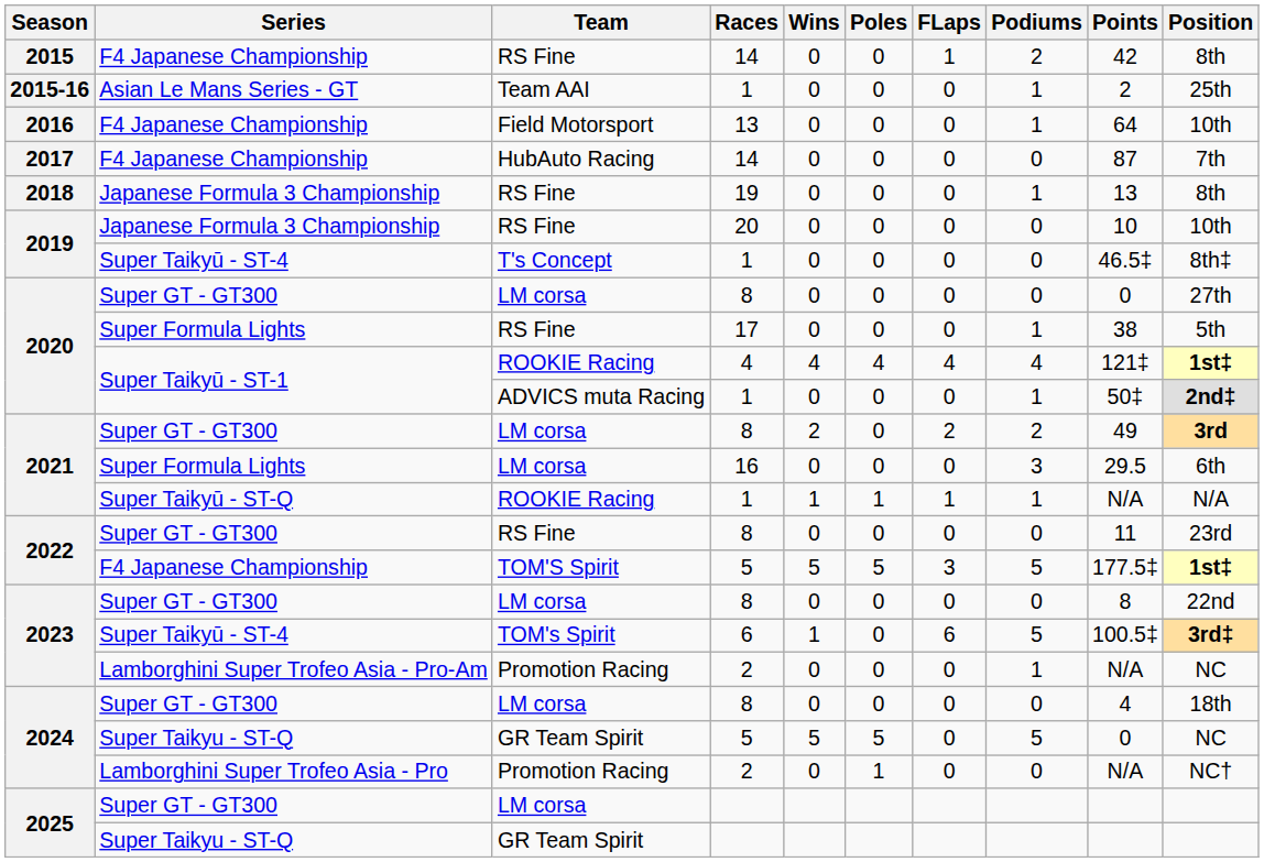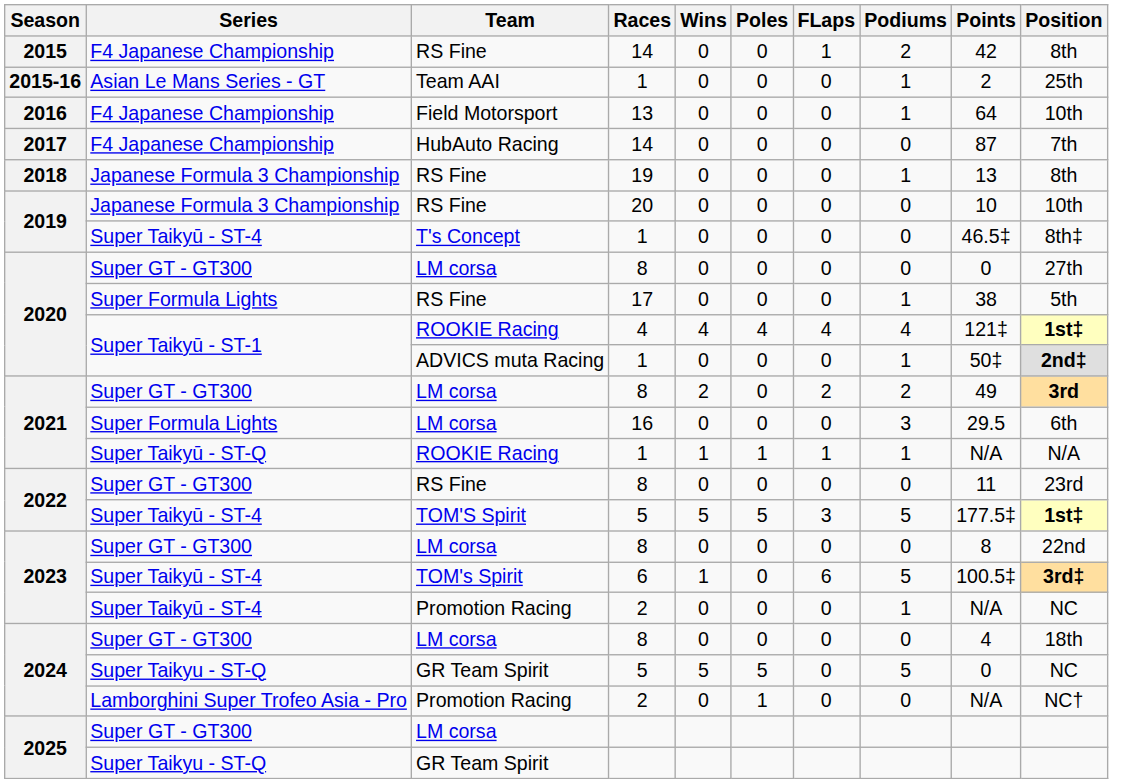 <table class="wikitable" style="font-size: 90%; text-align:center">
 <tr>
 <th>Season</th>
 <th>Series</th>
 <th>Team</th>
 <th>Races</th>
 <th>Wins</th>
 <th>Poles</th>
 <th>FLaps</th>
 <th>Podiums</th>
 <th>Points</th>
 <th>Position</th>
 </tr>
 <tr>
 <th>2015</th>
 <td align=left><a href='#'>F4 Japanese Championship</a></td>
 <td align=left>RS Fine</td>
 <td>14</td>
 <td>0</td>
 <td>0</td>
 <td>1</td>
 <td>2</td>
 <td>42</td>
 <td>8th</td>
 </tr>
 <tr>
 <th>2015-16</th>
 <td align="left"><a href='#'>Asian Le Mans Series - GT</a></td>
 <td align="left">Team AAI</td>
 <td>1</td>
 <td>0</td>
 <td>0</td>
 <td>0</td>
 <td>1</td>
 <td>2</td>
 <td>25th</td>
 </tr>
 <tr>
 <th>2016</th>
 <td align="left"><a href='#'>F4 Japanese Championship</a></td>
 <td align="left">Field Motorsport</td>
 <td>13</td>
 <td>0</td>
 <td>0</td>
 <td>0</td>
 <td>1</td>
 <td>64</td>
 <td>10th</td>
 </tr>
 <tr>
 <th>2017</th>
 <td align=left><a href='#'>F4 Japanese Championship</a></td>
 <td align=left>HubAuto Racing</td>
 <td>14</td>
 <td>0</td>
 <td>0</td>
 <td>0</td>
 <td>0</td>
 <td>87</td>
 <td>7th</td>
 </tr>
 <tr>
 <th>2018</th>
 <td align=left><a href='#'>Japanese Formula 3 Championship</a></td>
 <td align=left>RS Fine</td>
 <td>19</td>
 <td>0</td>
 <td>0</td>
 <td>0</td>
 <td>1</td>
 <td>13</td>
 <td>8th</td>
 </tr>
 <tr>
 <th rowspan="2">2019</th>
 <td align=left><a href='#'>Japanese Formula 3 Championship</a></td>
 <td align=left>RS Fine</td>
 <td>20</td>
 <td>0</td>
 <td>0</td>
 <td>0</td>
 <td>0</td>
 <td>10</td>
 <td>10th</td>
 </tr>
 <tr>
 <td align=left><a href='#'>Super Taikyū - ST-4</a></td>
 <td align=left><a href='#'>T's Concept</a></td>
 <td>1</td>
 <td>0</td>
 <td>0</td>
 <td>0</td>
 <td>0</td>
 <td>46.5‡</td>
 <td>8th‡</td>
 </tr>
 <tr>
 <th rowspan="4">2020</th>
 <td align=left><a href='#'>Super GT - GT300</a></td>
 <td align=left><a href='#'>LM corsa</a></td>
 <td>8</td>
 <td>0</td>
 <td>0</td>
 <td>0</td>
 <td>0</td>
 <td>0</td>
 <td>27th</td>
 </tr>
 <tr>
 <td align=left><a href='#'>Super Formula Lights</a></td>
 <td align=left>RS Fine</td>
 <td>17</td>
 <td>0</td>
 <td>0</td>
 <td>0</td>
 <td>1</td>
 <td>38</td>
 <td>5th</td>
 </tr>
 <tr>
 <td rowspan="2" align=left><a href='#'>Super Taikyū - ST-1</a></td>
 <td align=left><a href='#'>ROOKIE Racing</a></td>
 <td>4</td>
 <td>4</td>
 <td>4</td>
 <td>4</td>
 <td>4</td>
 <td>121‡</td>
 <td style="background:#FFFFBF"><strong>1st‡</strong></td>
 </tr>
 <tr>
 <td align=left>ADVICS muta Racing</td>
 <td>1</td>
 <td>0</td>
 <td>0</td>
 <td>0</td>
 <td>1</td>
 <td>50‡</td>
 <td style="background:#DFDFDF"><strong>2nd‡</strong></td>
 </tr>
 <tr>
 <th rowspan="3">2021</th>
 <td align=left><a href='#'>Super GT - GT300</a></td>
 <td align=left><a href='#'>LM corsa</a></td>
 <td>8</td>
 <td>2</td>
 <td>0</td>
 <td>2</td>
 <td>2</td>
 <td>49</td>
 <td style="background:#FFDF9F"><strong>3rd</strong></td>
 </tr>
 <tr>
 <td align=left><a href='#'>Super Formula Lights</a></td>
 <td align=left><a href='#'>LM corsa</a></td>
 <td>16</td>
 <td>0</td>
 <td>0</td>
 <td>0</td>
 <td>3</td>
 <td>29.5</td>
 <td>6th</td>
 </tr>
 <tr>
 <td align=left><a href='#'>Super Taikyū - ST-Q</a></td>
 <td align=left><a href='#'>ROOKIE Racing</a></td>
 <td>1</td>
 <td>1</td>
 <td>1</td>
 <td>1</td>
 <td>1</td>
 <td>N/A</td>
 <td>N/A</td>
 </tr>
 <tr>
 <th rowspan="2">2022</th>
 <td align=left><a href='#'>Super GT - GT300</a></td>
 <td align=left>RS Fine</td>
 <td>8</td>
 <td>0</td>
 <td>0</td>
 <td>0</td>
 <td>0</td>
 <td>11</td>
 <td>23rd</td>
 </tr>
 <tr>
-<td align=left><a href='#'>F4 Japanese Championship</a></td>
+<td align=left><a href='#'>Super Taikyū - ST-4</a></td>
 <td align=left><a href='#'>TOM'S Spirit</a></td>
 <td>5</td>
 <td>5</td>
 <td>5</td>
 <td>3</td>
 <td>5</td>
 <td>177.5‡</td>
 <td style="background:#FFFFBF"><strong>1st‡</strong></td>
 </tr>
 <tr>
 <th rowspan="3">2023</th>
 <td align=left><a href='#'>Super GT - GT300</a></td>
 <td align=left><a href='#'>LM corsa</a></td>
 <td>8</td>
 <td>0</td>
 <td>0</td>
 <td>0</td>
 <td>0</td>
 <td>8</td>
 <td>22nd</td>
 </tr>
 <tr>
 <td align=left><a href='#'>Super Taikyū - ST-4</a></td>
 <td align=left><a href='#'>TOM's Spirit</a></td>
 <td>6</td>
 <td>1</td>
 <td>0</td>
 <td>6</td>
 <td>5</td>
 <td>100.5‡</td>
 <td style="background:#FFDF9F"><strong>3rd‡</strong></td>
 </tr>
 <tr>
-<td align="left"><a href='#'>Lamborghini Super Trofeo Asia - Pro-Am</a></td>
+<td align=left><a href='#'>Super Taikyū - ST-4</a></td>
 <td align="left">Promotion Racing</td>
 <td>2</td>
 <td>0</td>
 <td>0</td>
 <td>0</td>
 <td>1</td>
 <td>N/A</td>
 <td>NC</td>
 </tr>
 <tr>
 <th rowspan="3">2024</th>
 <td align=left><a href='#'>Super GT - GT300</a></td>
 <td align=left><a href='#'>LM corsa</a></td>
 <td>8</td>
 <td>0</td>
 <td>0</td>
 <td>0</td>
 <td>0</td>
 <td>4</td>
 <td>18th</td>
 </tr>
 <tr>
 <td align=left><a href='#'>Super Taikyu - ST-Q</a></td>
 <td align=left>GR Team Spirit</td>
 <td>5</td>
 <td>5</td>
 <td>5</td>
 <td>0</td>
 <td>5</td>
 <td>0</td>
 <td>NC</td>
 </tr>
 <tr>
 <td align="left"><a href='#'>Lamborghini Super Trofeo Asia - Pro</a></td>
 <td align="left">Promotion Racing</td>
 <td>2</td>
 <td>0</td>
 <td>1</td>
 <td>0</td>
 <td>0</td>
 <td>N/A</td>
 <td>NC†</td>
 </tr>
 <tr>
 <th rowspan="2">2025</th>
 <td align=left><a href='#'>Super GT - GT300</a></td>
 <td align=left><a href='#'>LM corsa</a></td>
 <td></td>
 <td></td>
 <td></td>
 <td></td>
 <td></td>
 <td></td>
 <td></td>
 </tr>
 <tr>
 <td align=left><a href='#'>Super Taikyu - ST-Q</a></td>
 <td align=left>GR Team Spirit</td>
 <td></td>
 <td></td>
 <td></td>
 <td></td>
 <td></td>
 <td></td>
 <td></td>
 </tr>
 </table>
